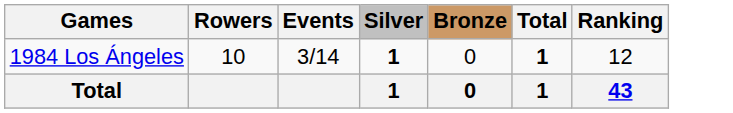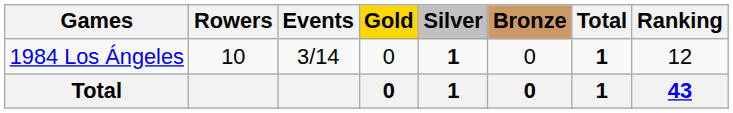 <table class="wikitable sortable" style="text-align:center">
 <tr>
 <th>Games</th>
 <th>Rowers</th>
 <th>Events</th>
+<th style="background-color:gold;">Gold</th>
 <th style="background-color:silver;">Silver</th>
 <th style="background-color:#c96;">Bronze</th>
 <th>Total</th>
 <th>Ranking</th>
 </tr>
 <tr>
 <td align=left><a href='#'>1984 Los Ángeles</a></td>
 <td>10</td>
 <td>3/14</td>
+<td>0</td>
 <td><strong>1</strong></td>
 <td>0</td>
 <td><strong>1</strong></td>
 <td>12</td>
 </tr>
 <tr>
 <th>Total</th>
 <th></th>
 <th></th>
+<th>0</th>
 <th>1</th>
 <th>0</th>
 <th>1</th>
 <th><a href='#'>43</a></th>
 </tr>
 </table>
